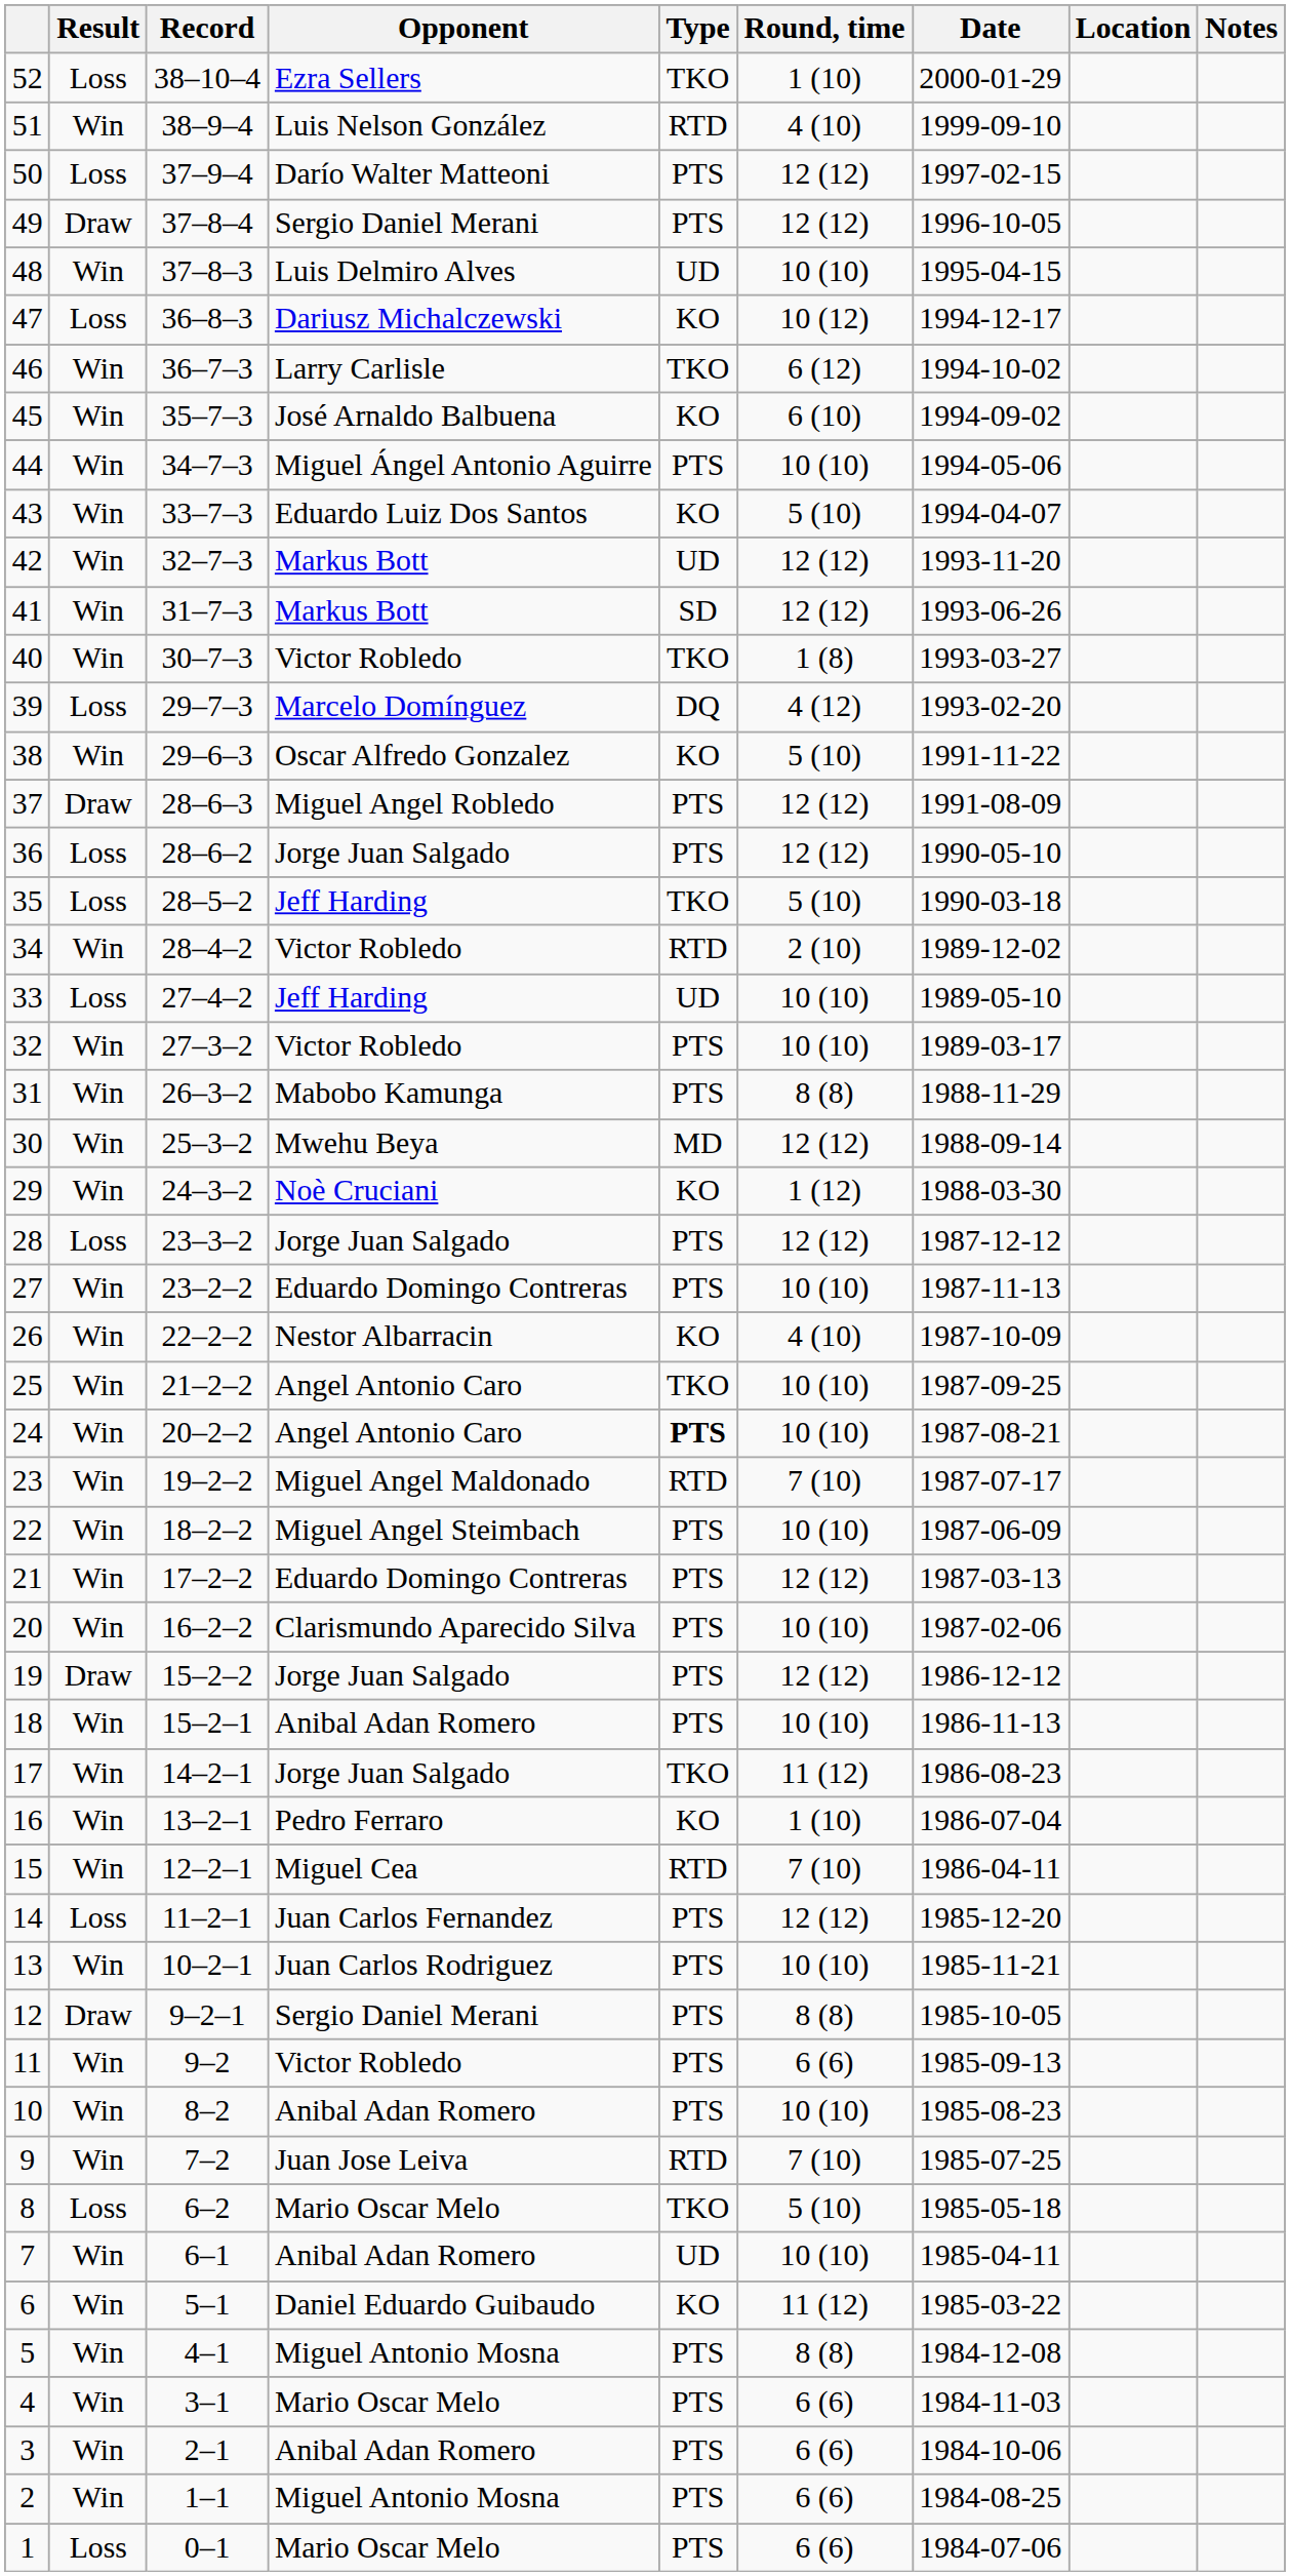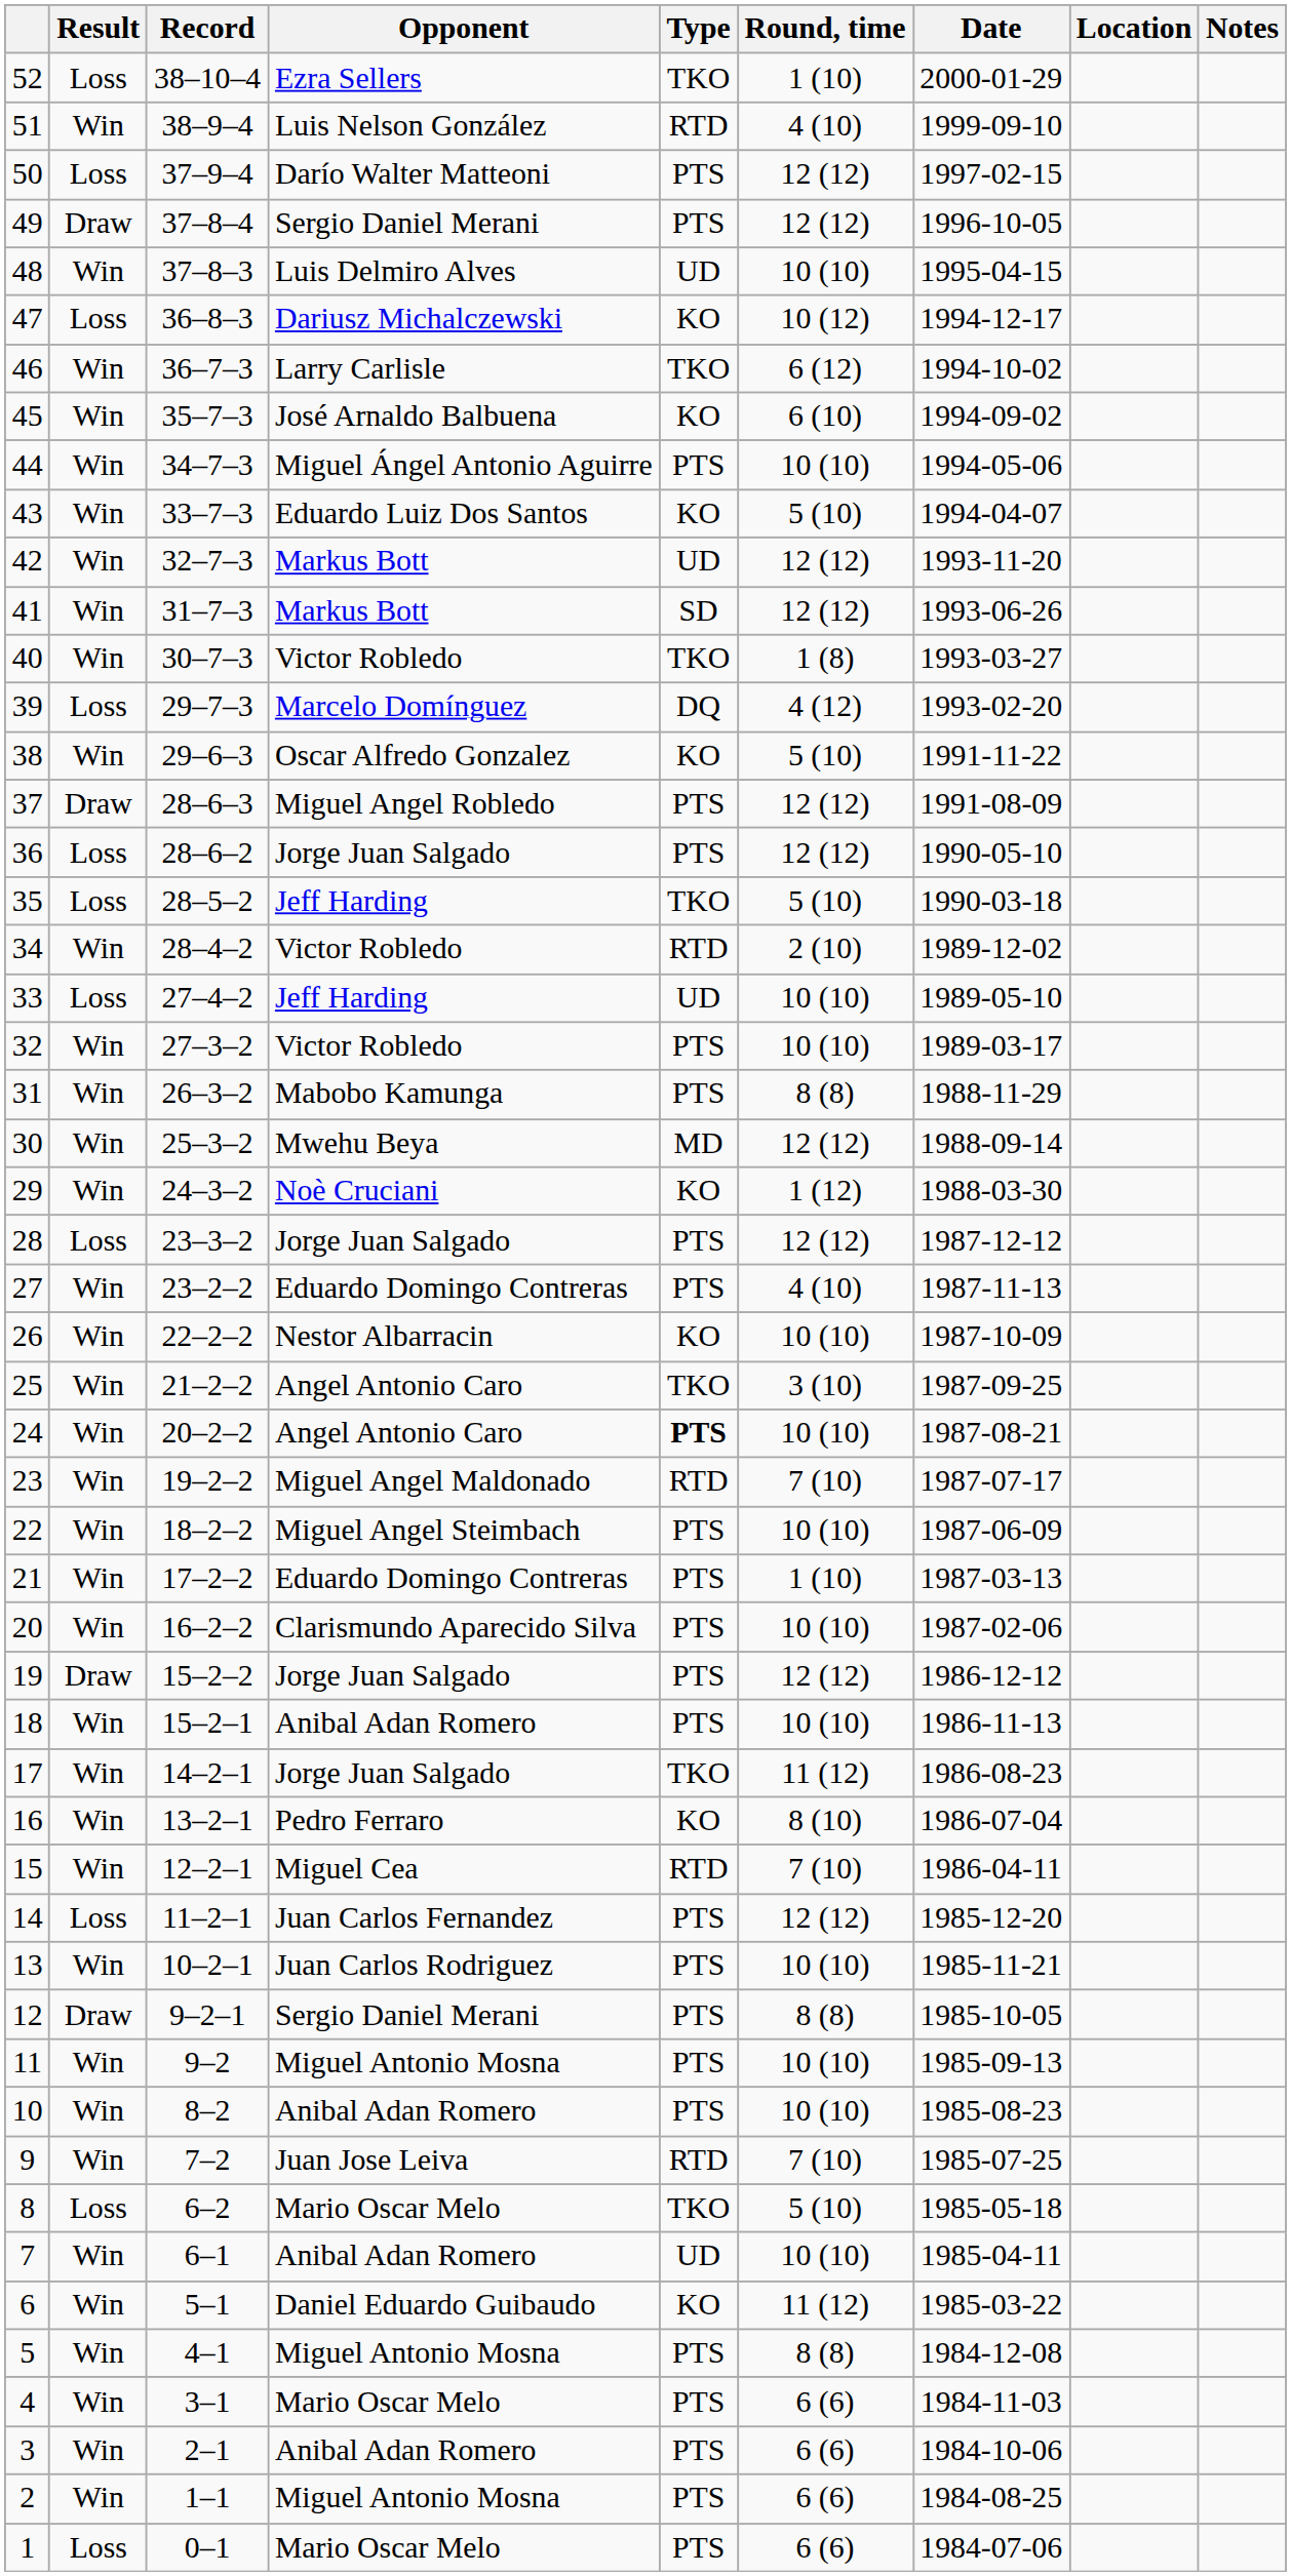 <table class=wikitable style=text-align:center>
 <tr>
 <th></th>
 <th>Result</th>
 <th>Record</th>
 <th>Opponent</th>
 <th>Type</th>
 <th>Round, time</th>
 <th>Date</th>
 <th>Location</th>
 <th>Notes</th>
 </tr>
 <tr>
 <td>52</td>
 <td>Loss</td>
 <td>38–10–4</td>
 <td align=left><a href='#'>Ezra Sellers</a></td>
 <td>TKO</td>
 <td>1 (10)</td>
 <td>2000-01-29</td>
 <td align=left></td>
 <td align=left></td>
 </tr>
 <tr>
 <td>51</td>
 <td>Win</td>
 <td>38–9–4</td>
 <td align=left>Luis Nelson González</td>
 <td>RTD</td>
 <td>4 (10)</td>
 <td>1999-09-10</td>
 <td align=left></td>
 <td align=left></td>
 </tr>
 <tr>
 <td>50</td>
 <td>Loss</td>
 <td>37–9–4</td>
 <td align=left>Darío Walter Matteoni</td>
 <td>PTS</td>
 <td>12 (12)</td>
 <td>1997-02-15</td>
 <td align=left></td>
 <td align=left></td>
 </tr>
 <tr>
 <td>49</td>
 <td>Draw</td>
 <td>37–8–4</td>
 <td align=left>Sergio Daniel Merani</td>
 <td>PTS</td>
 <td>12 (12)</td>
 <td>1996-10-05</td>
 <td align=left></td>
 <td align=left></td>
 </tr>
 <tr>
 <td>48</td>
 <td>Win</td>
 <td>37–8–3</td>
 <td align=left>Luis Delmiro Alves</td>
 <td>UD</td>
 <td>10 (10)</td>
 <td>1995-04-15</td>
 <td align=left></td>
 <td align=left></td>
 </tr>
 <tr>
 <td>47</td>
 <td>Loss</td>
 <td>36–8–3</td>
 <td align=left><a href='#'>Dariusz Michalczewski</a></td>
 <td>KO</td>
 <td>10 (12)</td>
 <td>1994-12-17</td>
 <td align=left></td>
 <td align=left></td>
 </tr>
 <tr>
 <td>46</td>
 <td>Win</td>
 <td>36–7–3</td>
 <td align=left>Larry Carlisle</td>
 <td>TKO</td>
 <td>6 (12)</td>
 <td>1994-10-02</td>
 <td align=left></td>
 <td align=left></td>
 </tr>
 <tr>
 <td>45</td>
 <td>Win</td>
 <td>35–7–3</td>
 <td align=left>José Arnaldo Balbuena</td>
 <td>KO</td>
 <td>6 (10)</td>
 <td>1994-09-02</td>
 <td align=left></td>
 <td align=left></td>
 </tr>
 <tr>
 <td>44</td>
 <td>Win</td>
 <td>34–7–3</td>
 <td align=left>Miguel Ángel Antonio Aguirre</td>
 <td>PTS</td>
 <td>10 (10)</td>
 <td>1994-05-06</td>
 <td align=left></td>
 <td align=left></td>
 </tr>
 <tr>
 <td>43</td>
 <td>Win</td>
 <td>33–7–3</td>
 <td align=left>Eduardo Luiz Dos Santos</td>
 <td>KO</td>
 <td>5 (10)</td>
 <td>1994-04-07</td>
 <td align=left></td>
 <td align=left></td>
 </tr>
 <tr>
 <td>42</td>
 <td>Win</td>
 <td>32–7–3</td>
 <td align=left><a href='#'>Markus Bott</a></td>
 <td>UD</td>
 <td>12 (12)</td>
 <td>1993-11-20</td>
 <td align=left></td>
 <td align=left></td>
 </tr>
 <tr>
 <td>41</td>
 <td>Win</td>
 <td>31–7–3</td>
 <td align=left><a href='#'>Markus Bott</a></td>
 <td>SD</td>
 <td>12 (12)</td>
 <td>1993-06-26</td>
 <td align=left></td>
 <td align=left></td>
 </tr>
 <tr>
 <td>40</td>
 <td>Win</td>
 <td>30–7–3</td>
 <td align=left>Victor Robledo</td>
 <td>TKO</td>
 <td>1 (8)</td>
 <td>1993-03-27</td>
 <td align=left></td>
 <td align=left></td>
 </tr>
 <tr>
 <td>39</td>
 <td>Loss</td>
 <td>29–7–3</td>
 <td align=left><a href='#'>Marcelo Domínguez</a></td>
 <td>DQ</td>
 <td>4 (12)</td>
 <td>1993-02-20</td>
 <td align=left></td>
 <td align=left></td>
 </tr>
 <tr>
 <td>38</td>
 <td>Win</td>
 <td>29–6–3</td>
 <td align=left>Oscar Alfredo Gonzalez</td>
 <td>KO</td>
 <td>5 (10)</td>
 <td>1991-11-22</td>
 <td align=left></td>
 <td align=left></td>
 </tr>
 <tr>
 <td>37</td>
 <td>Draw</td>
 <td>28–6–3</td>
 <td align=left>Miguel Angel Robledo</td>
 <td>PTS</td>
 <td>12 (12)</td>
 <td>1991-08-09</td>
 <td align=left></td>
 <td align=left></td>
 </tr>
 <tr>
 <td>36</td>
 <td>Loss</td>
 <td>28–6–2</td>
 <td align=left>Jorge Juan Salgado</td>
 <td>PTS</td>
 <td>12 (12)</td>
 <td>1990-05-10</td>
 <td align=left></td>
 <td align=left></td>
 </tr>
 <tr>
 <td>35</td>
 <td>Loss</td>
 <td>28–5–2</td>
 <td align=left><a href='#'>Jeff Harding</a></td>
 <td>TKO</td>
 <td>5 (10)</td>
 <td>1990-03-18</td>
 <td align=left></td>
 <td align=left></td>
 </tr>
 <tr>
 <td>34</td>
 <td>Win</td>
 <td>28–4–2</td>
 <td align=left>Victor Robledo</td>
 <td>RTD</td>
 <td>2 (10)</td>
 <td>1989-12-02</td>
 <td align=left></td>
 <td align=left></td>
 </tr>
 <tr>
 <td>33</td>
 <td>Loss</td>
 <td>27–4–2</td>
 <td align=left><a href='#'>Jeff Harding</a></td>
 <td>UD</td>
 <td>10 (10)</td>
 <td>1989-05-10</td>
 <td align=left></td>
 <td align=left></td>
 </tr>
 <tr>
 <td>32</td>
 <td>Win</td>
 <td>27–3–2</td>
 <td align=left>Victor Robledo</td>
 <td>PTS</td>
 <td>10 (10)</td>
 <td>1989-03-17</td>
 <td align=left></td>
 <td align=left></td>
 </tr>
 <tr>
 <td>31</td>
 <td>Win</td>
 <td>26–3–2</td>
 <td align=left>Mabobo Kamunga</td>
 <td>PTS</td>
 <td>8 (8)</td>
 <td>1988-11-29</td>
 <td align=left></td>
 <td align=left></td>
 </tr>
 <tr>
 <td>30</td>
 <td>Win</td>
 <td>25–3–2</td>
 <td align=left>Mwehu Beya</td>
 <td>MD</td>
 <td>12 (12)</td>
 <td>1988-09-14</td>
 <td align=left></td>
 <td align=left></td>
 </tr>
 <tr>
 <td>29</td>
 <td>Win</td>
 <td>24–3–2</td>
 <td align=left><a href='#'>Noè Cruciani</a></td>
 <td>KO</td>
 <td>1 (12)</td>
 <td>1988-03-30</td>
 <td align=left></td>
 <td align=left></td>
 </tr>
 <tr>
 <td>28</td>
 <td>Loss</td>
 <td>23–3–2</td>
 <td align=left>Jorge Juan Salgado</td>
 <td>PTS</td>
 <td>12 (12)</td>
 <td>1987-12-12</td>
 <td align=left></td>
 <td align=left></td>
 </tr>
 <tr>
 <td>27</td>
 <td>Win</td>
 <td>23–2–2</td>
 <td align=left>Eduardo Domingo Contreras</td>
 <td>PTS</td>
-<td>10 (10)</td>
+<td>4 (10)</td>
 <td>1987-11-13</td>
 <td align=left></td>
 <td align=left></td>
 </tr>
 <tr>
 <td>26</td>
 <td>Win</td>
 <td>22–2–2</td>
 <td align=left>Nestor Albarracin</td>
 <td>KO</td>
-<td>4 (10)</td>
+<td>10 (10)</td>
 <td>1987-10-09</td>
 <td align=left></td>
 <td align=left></td>
 </tr>
 <tr>
 <td>25</td>
 <td>Win</td>
 <td>21–2–2</td>
 <td align=left>Angel Antonio Caro</td>
 <td>TKO</td>
-<td>10 (10)</td>
+<td>3 (10)</td>
 <td>1987-09-25</td>
 <td align=left></td>
 <td align=left></td>
 </tr>
 <tr>
 <td>24</td>
 <td>Win</td>
 <td>20–2–2</td>
 <td align=left>Angel Antonio Caro</td>
 <td><strong>PTS</strong></td>
 <td>10 (10)</td>
 <td>1987-08-21</td>
 <td align=left></td>
 <td align=left></td>
 </tr>
 <tr>
 <td>23</td>
 <td>Win</td>
 <td>19–2–2</td>
 <td align=left>Miguel Angel Maldonado</td>
 <td>RTD</td>
 <td>7 (10)</td>
 <td>1987-07-17</td>
 <td align=left></td>
 <td align=left></td>
 </tr>
 <tr>
 <td>22</td>
 <td>Win</td>
 <td>18–2–2</td>
 <td align=left>Miguel Angel Steimbach</td>
 <td>PTS</td>
 <td>10 (10)</td>
 <td>1987-06-09</td>
 <td align=left></td>
 <td align=left></td>
 </tr>
 <tr>
 <td>21</td>
 <td>Win</td>
 <td>17–2–2</td>
 <td align=left>Eduardo Domingo Contreras</td>
 <td>PTS</td>
-<td>12 (12)</td>
+<td>1 (10)</td>
 <td>1987-03-13</td>
 <td align=left></td>
 <td align=left></td>
 </tr>
 <tr>
 <td>20</td>
 <td>Win</td>
 <td>16–2–2</td>
 <td align=left>Clarismundo Aparecido Silva</td>
 <td>PTS</td>
 <td>10 (10)</td>
 <td>1987-02-06</td>
 <td align=left></td>
 <td align=left></td>
 </tr>
 <tr>
 <td>19</td>
 <td>Draw</td>
 <td>15–2–2</td>
 <td align=left>Jorge Juan Salgado</td>
 <td>PTS</td>
 <td>12 (12)</td>
 <td>1986-12-12</td>
 <td align=left></td>
 <td align=left></td>
 </tr>
 <tr>
 <td>18</td>
 <td>Win</td>
 <td>15–2–1</td>
 <td align=left>Anibal Adan Romero</td>
 <td>PTS</td>
 <td>10 (10)</td>
 <td>1986-11-13</td>
 <td align=left></td>
 <td align=left></td>
 </tr>
 <tr>
 <td>17</td>
 <td>Win</td>
 <td>14–2–1</td>
 <td align=left>Jorge Juan Salgado</td>
 <td>TKO</td>
 <td>11 (12)</td>
 <td>1986-08-23</td>
 <td align=left></td>
 <td align=left></td>
 </tr>
 <tr>
 <td>16</td>
 <td>Win</td>
 <td>13–2–1</td>
 <td align=left>Pedro Ferraro</td>
 <td>KO</td>
-<td>1 (10)</td>
+<td>8 (10)</td>
 <td>1986-07-04</td>
 <td align=left></td>
 <td align=left></td>
 </tr>
 <tr>
 <td>15</td>
 <td>Win</td>
 <td>12–2–1</td>
 <td align=left>Miguel Cea</td>
 <td>RTD</td>
 <td>7 (10)</td>
 <td>1986-04-11</td>
 <td align=left></td>
 <td align=left></td>
 </tr>
 <tr>
 <td>14</td>
 <td>Loss</td>
 <td>11–2–1</td>
 <td align=left>Juan Carlos Fernandez</td>
 <td>PTS</td>
 <td>12 (12)</td>
 <td>1985-12-20</td>
 <td align=left></td>
 <td align=left></td>
 </tr>
 <tr>
 <td>13</td>
 <td>Win</td>
 <td>10–2–1</td>
 <td align=left>Juan Carlos Rodriguez</td>
 <td>PTS</td>
 <td>10 (10)</td>
 <td>1985-11-21</td>
 <td align=left></td>
 <td align=left></td>
 </tr>
 <tr>
 <td>12</td>
 <td>Draw</td>
 <td>9–2–1</td>
 <td align=left>Sergio Daniel Merani</td>
 <td>PTS</td>
 <td>8 (8)</td>
 <td>1985-10-05</td>
 <td align=left></td>
 <td align=left></td>
 </tr>
 <tr>
 <td>11</td>
 <td>Win</td>
 <td>9–2</td>
-<td align=left>Victor Robledo</td>
+<td align=left>Miguel Antonio Mosna</td>
 <td>PTS</td>
-<td>6 (6)</td>
+<td>10 (10)</td>
 <td>1985-09-13</td>
 <td align=left></td>
 <td align=left></td>
 </tr>
 <tr>
 <td>10</td>
 <td>Win</td>
 <td>8–2</td>
 <td align=left>Anibal Adan Romero</td>
 <td>PTS</td>
 <td>10 (10)</td>
 <td>1985-08-23</td>
 <td align=left></td>
 <td align=left></td>
 </tr>
 <tr>
 <td>9</td>
 <td>Win</td>
 <td>7–2</td>
 <td align=left>Juan Jose Leiva</td>
 <td>RTD</td>
 <td>7 (10)</td>
 <td>1985-07-25</td>
 <td align=left></td>
 <td align=left></td>
 </tr>
 <tr>
 <td>8</td>
 <td>Loss</td>
 <td>6–2</td>
 <td align=left>Mario Oscar Melo</td>
 <td>TKO</td>
 <td>5 (10)</td>
 <td>1985-05-18</td>
 <td align=left></td>
 <td align=left></td>
 </tr>
 <tr>
 <td>7</td>
 <td>Win</td>
 <td>6–1</td>
 <td align=left>Anibal Adan Romero</td>
 <td>UD</td>
 <td>10 (10)</td>
 <td>1985-04-11</td>
 <td align=left></td>
 <td align=left></td>
 </tr>
 <tr>
 <td>6</td>
 <td>Win</td>
 <td>5–1</td>
 <td align=left>Daniel Eduardo Guibaudo</td>
 <td>KO</td>
 <td>11 (12)</td>
 <td>1985-03-22</td>
 <td align=left></td>
 <td align=left></td>
 </tr>
 <tr>
 <td>5</td>
 <td>Win</td>
 <td>4–1</td>
 <td align=left>Miguel Antonio Mosna</td>
 <td>PTS</td>
 <td>8 (8)</td>
 <td>1984-12-08</td>
 <td align=left></td>
 <td align=left></td>
 </tr>
 <tr>
 <td>4</td>
 <td>Win</td>
 <td>3–1</td>
 <td align=left>Mario Oscar Melo</td>
 <td>PTS</td>
 <td>6 (6)</td>
 <td>1984-11-03</td>
 <td align=left></td>
 <td align=left></td>
 </tr>
 <tr>
 <td>3</td>
 <td>Win</td>
 <td>2–1</td>
 <td align=left>Anibal Adan Romero</td>
 <td>PTS</td>
 <td>6 (6)</td>
 <td>1984-10-06</td>
 <td align=left></td>
 <td align=left></td>
 </tr>
 <tr>
 <td>2</td>
 <td>Win</td>
 <td>1–1</td>
 <td align=left>Miguel Antonio Mosna</td>
 <td>PTS</td>
 <td>6 (6)</td>
 <td>1984-08-25</td>
 <td align=left></td>
 <td align=left></td>
 </tr>
 <tr>
 <td>1</td>
 <td>Loss</td>
 <td>0–1</td>
 <td align=left>Mario Oscar Melo</td>
 <td>PTS</td>
 <td>6 (6)</td>
 <td>1984-07-06</td>
 <td align=left></td>
 <td align=left></td>
 </tr>
 </table>
